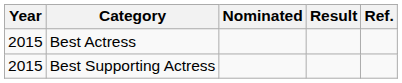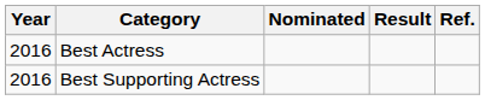 <table class="wikitable">
 <tr>
 <th>Year</th>
 <th>Category</th>
 <th>Nominated</th>
 <th>Result</th>
 <th>Ref.</th>
 </tr>
 <tr>
-<td>2015</td>
+<td>2016</td>
 <td>Best Actress</td>
 <td></td>
 <td></td>
 <td></td>
 </tr>
 <tr>
-<td>2015</td>
+<td>2016</td>
 <td>Best Supporting Actress</td>
 <td></td>
 <td></td>
 </tr>
 </table>
